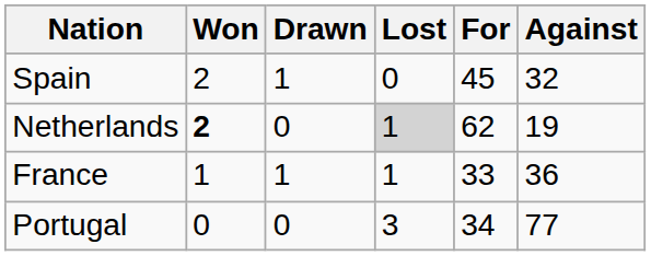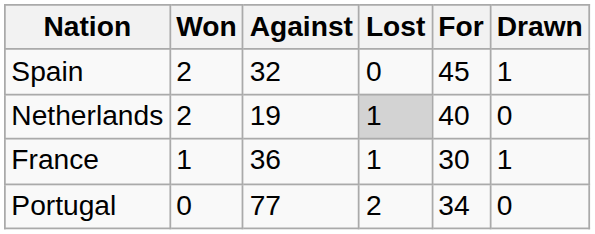 <table class="wikitable">
 <tr>
 <th>Nation</th>
 <th>Won</th>
-<th>Drawn</th>
+<th>Against</th>
 <th>Lost</th>
 <th>For</th>
-<th>Against</th>
+<th>Drawn</th>
 </tr>
 <tr>
 <td>Spain</td>
 <td>2</td>
-<td>1</td>
+<td>32</td>
 <td>0</td>
 <td>45</td>
-<td>32</td>
+<td>1</td>
 </tr>
 <tr>
 <td>Netherlands</td>
-<td><strong>2</strong></td>
+<td>2</td>
+<td>19</td>
+<td style="background: lightgrey;">1</td>
+<td>40</td>
 <td>0</td>
-<td style="background: lightgrey;">1</td>
-<td>62</td>
-<td>19</td>
 </tr>
 <tr>
 <td>France</td>
 <td>1</td>
+<td>36</td>
 <td>1</td>
+<td>30</td>
 <td>1</td>
-<td>33</td>
-<td>36</td>
 </tr>
 <tr>
 <td>Portugal</td>
 <td>0</td>
+<td>77</td>
+<td>2</td>
+<td>34</td>
 <td>0</td>
-<td>3</td>
-<td>34</td>
-<td>77</td>
 </tr>
 </table>
